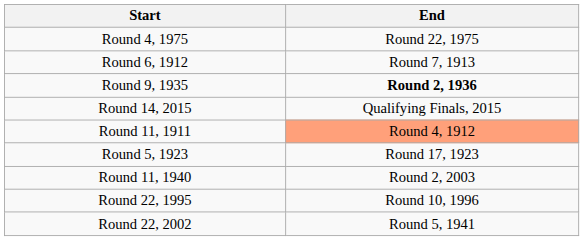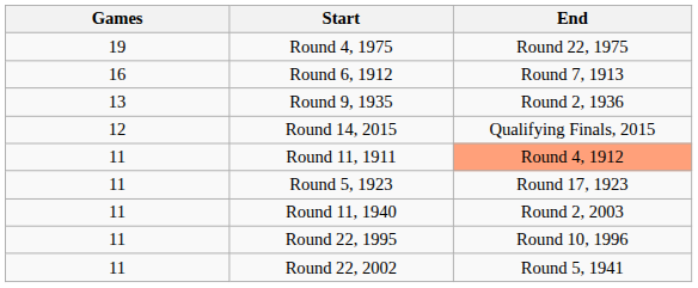 <table class="wikitable" width="50%" style="text-align: center;">
 <tr>
+<th width="10%">Games</th>
 <th width="10%">Start</th>
 <th width="10%">End</th>
 </tr>
 <tr>
+<td>19</td>
 <td>Round 4, 1975</td>
 <td>Round 22, 1975</td>
 </tr>
 <tr>
+<td>16</td>
 <td>Round 6, 1912</td>
 <td>Round 7, 1913</td>
 </tr>
 <tr>
+<td>13</td>
 <td>Round 9, 1935</td>
-<td><strong>Round 2, 1936</strong></td>
+<td>Round 2, 1936</td>
 </tr>
 <tr>
+<td>12</td>
 <td>Round 14, 2015</td>
 <td>Qualifying Finals, 2015</td>
 </tr>
 <tr>
+<td>11</td>
 <td>Round 11, 1911</td>
 <td style="background: lightsalmon;">Round 4, 1912</td>
 </tr>
 <tr>
+<td>11</td>
 <td>Round 5, 1923</td>
 <td>Round 17, 1923</td>
 </tr>
 <tr>
+<td>11</td>
 <td>Round 11, 1940</td>
 <td>Round 2, 2003</td>
 </tr>
 <tr>
+<td>11</td>
 <td>Round 22, 1995</td>
 <td>Round 10, 1996</td>
 </tr>
 <tr>
+<td>11</td>
 <td>Round 22, 2002</td>
 <td>Round 5, 1941</td>
 </tr>
 </table>
